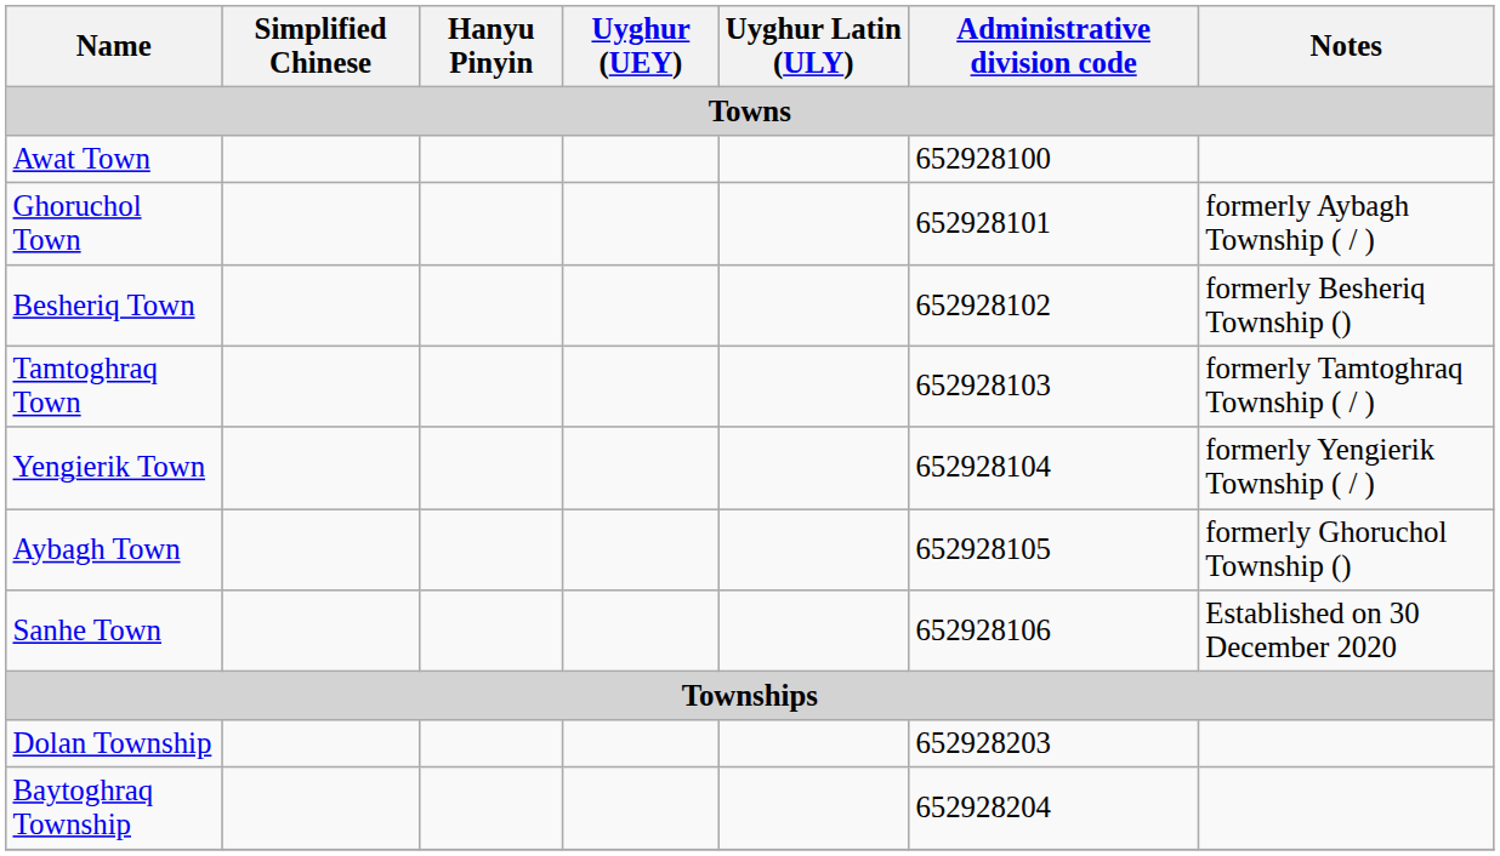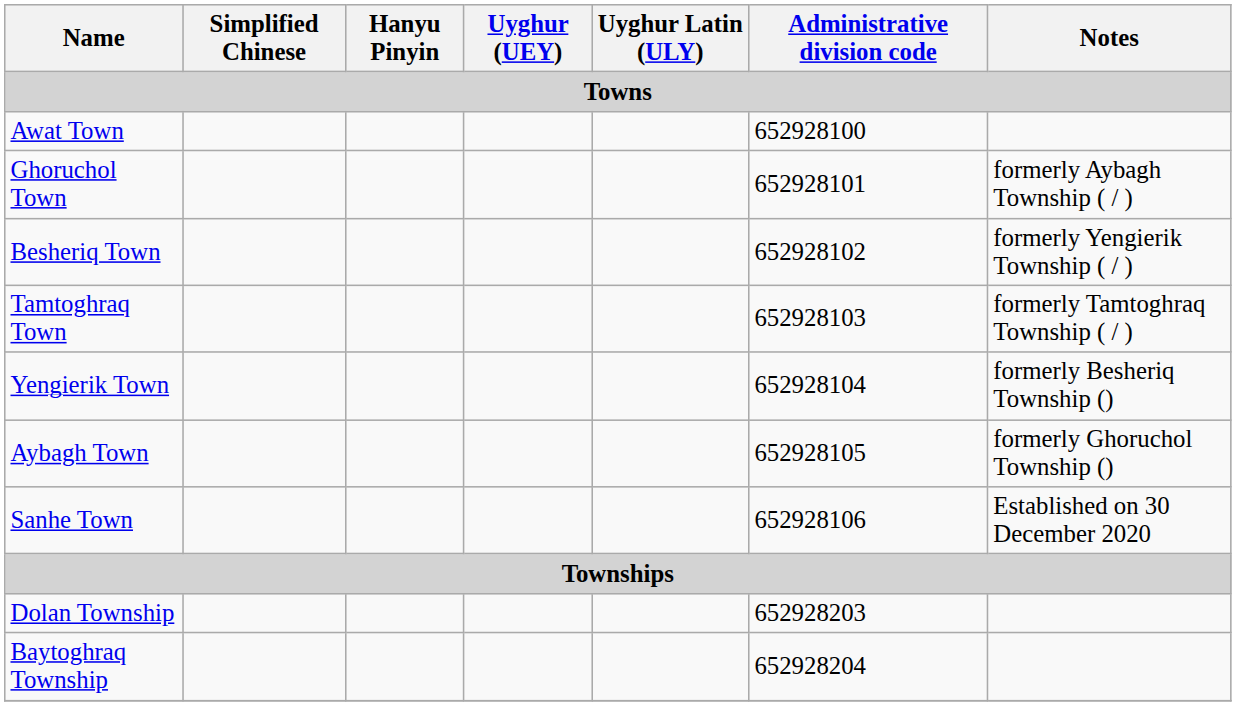 <table class="wikitable" align="center" style="width:50%; border="1">
 <tr>
 <th>Name</th>
 <th>Simplified Chinese</th>
 <th>Hanyu Pinyin</th>
 <th><a href='#'>Uyghur</a> (<a href='#'>UEY</a>)</th>
 <th>Uyghur Latin (<a href='#'>ULY</a>)</th>
 <th><a href='#'>Administrative division code</a></th>
 <th>Notes</th>
 </tr>
 <tr>
 <td colspan="8"  style="text-align:center; background:#d3d3d3;"><strong>Towns</strong></td>
 </tr>
 <tr --------->
 <td><a href='#'>Awat Town</a></td>
 <td></td>
 <td></td>
 <td></td>
 <td></td>
 <td>652928100</td>
 <td></td>
 </tr>
 <tr>
 <td><a href='#'>Ghoruchol Town</a></td>
 <td></td>
 <td></td>
 <td></td>
 <td></td>
 <td>652928101</td>
 <td>formerly Aybagh Township ( / )</td>
 </tr>
 <tr>
 <td><a href='#'>Besheriq Town</a></td>
 <td></td>
 <td></td>
 <td></td>
 <td></td>
 <td>652928102</td>
-<td>formerly Besheriq Township ()</td>
+<td>formerly Yengierik Township ( / )</td>
 </tr>
 <tr>
 <td><a href='#'>Tamtoghraq Town</a></td>
 <td></td>
 <td></td>
 <td></td>
 <td></td>
 <td>652928103</td>
 <td>formerly Tamtoghraq Township ( / )</td>
 </tr>
 <tr>
 <td><a href='#'>Yengierik Town</a></td>
 <td></td>
 <td></td>
 <td></td>
 <td></td>
 <td>652928104</td>
-<td>formerly Yengierik Township ( / )</td>
+<td>formerly Besheriq Township ()</td>
 </tr>
 <tr>
 <td><a href='#'>Aybagh Town</a></td>
 <td></td>
 <td></td>
 <td></td>
 <td></td>
 <td>652928105</td>
 <td>formerly Ghoruchol Township ()</td>
 </tr>
 <tr>
 <td><a href='#'>Sanhe Town</a></td>
 <td></td>
 <td></td>
 <td></td>
 <td></td>
 <td>652928106</td>
 <td>Established on 30 December 2020</td>
 </tr>
 <tr>
 <td colspan="8"  style="text-align:center; background:#d3d3d3;"><strong>Townships</strong></td>
 </tr>
 <tr --------->
 <td><a href='#'>Dolan Township</a></td>
 <td></td>
 <td></td>
 <td></td>
 <td></td>
 <td>652928203</td>
 <td></td>
 </tr>
 <tr>
 <td><a href='#'>Baytoghraq Township</a></td>
 <td></td>
 <td></td>
 <td></td>
 <td></td>
 <td>652928204</td>
 <td></td>
 </tr>
 <tr>
 </tr>
 </table>
